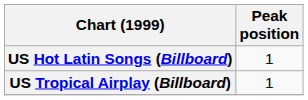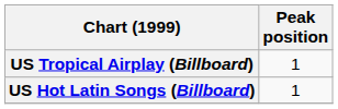 <table class="wikitable plainrowheaders" style="text-align:center">
 <tr>
 <th scope="col">Chart (1999)</th>
 <th scope="col">Peak<br>position</th>
 </tr>
 <tr>
-<th scope="row">US <a href='#'>Hot Latin Songs</a> (<em><a href='#'>Billboard</a></em>)</th>
+<th scope="row">US <a href='#'>Tropical Airplay</a> (<em>Billboard</em>)</th>
 <td>1</td>
 </tr>
 <tr>
-<th scope="row">US <a href='#'>Tropical Airplay</a> (<em>Billboard</em>)</th>
+<th scope="row">US <a href='#'>Hot Latin Songs</a> (<em><a href='#'>Billboard</a></em>)</th>
 <td>1</td>
 </tr>
 <tr>
 </tr>
 </table>
